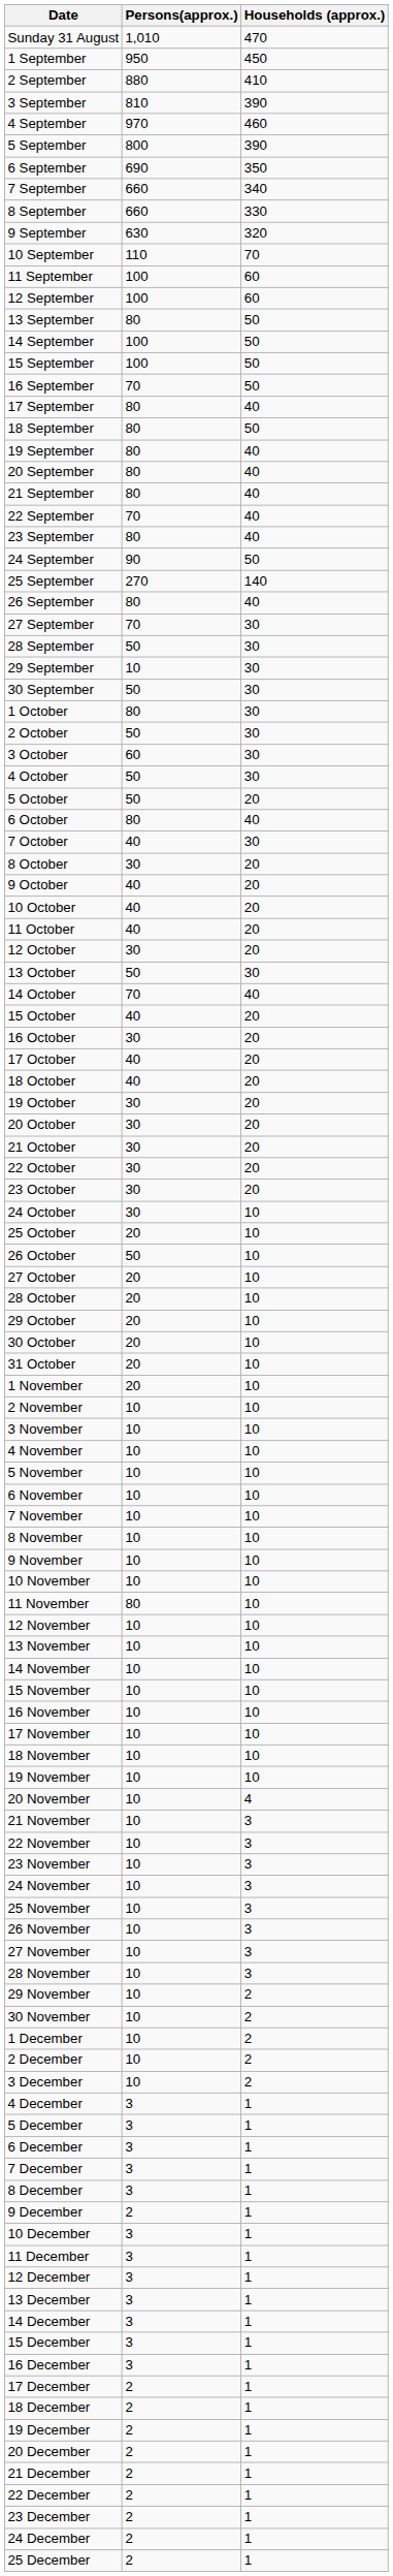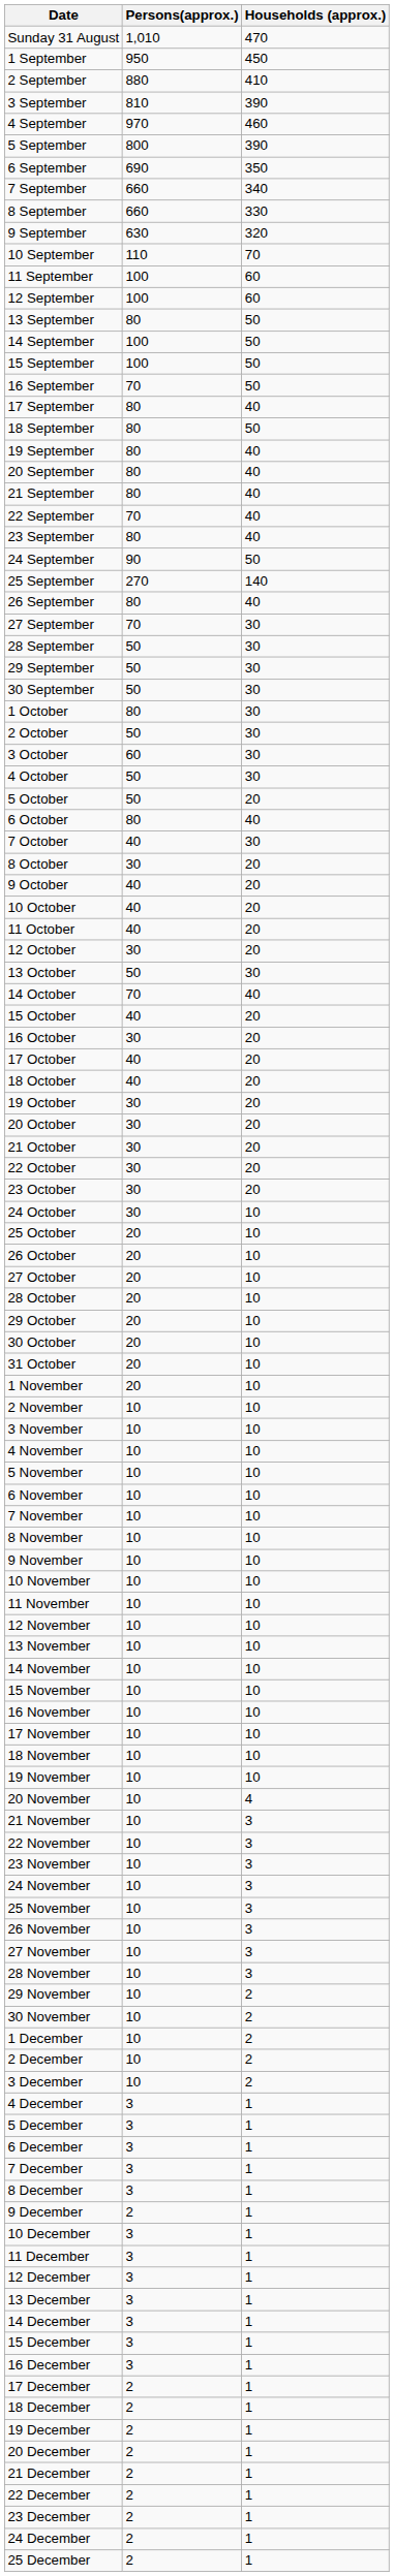 <table class="wikitable sortable">
 <tr>
 <th>Date</th>
 <th>Persons(approx.)</th>
 <th class="unsortable">Households (approx.)</th>
 </tr>
 <tr>
 <td>Sunday 31 August</td>
 <td>1,010</td>
 <td>470</td>
 </tr>
 <tr>
 <td>1 September</td>
 <td>950</td>
 <td>450</td>
 </tr>
 <tr>
 <td>2 September</td>
 <td>880</td>
 <td>410</td>
 </tr>
 <tr>
 <td>3 September</td>
 <td>810</td>
 <td>390</td>
 </tr>
 <tr>
 <td>4 September</td>
 <td>970</td>
 <td>460</td>
 </tr>
 <tr>
 <td>5 September</td>
 <td>800</td>
 <td>390</td>
 </tr>
 <tr>
 <td>6 September</td>
 <td>690</td>
 <td>350</td>
 </tr>
 <tr>
 <td>7 September</td>
 <td>660</td>
 <td>340</td>
 </tr>
 <tr>
 <td>8 September</td>
 <td>660</td>
 <td>330</td>
 </tr>
 <tr>
 <td>9 September</td>
 <td>630</td>
 <td>320</td>
 </tr>
 <tr>
 <td>10 September</td>
 <td>110</td>
 <td>70</td>
 </tr>
 <tr>
 <td>11 September</td>
 <td>100</td>
 <td>60</td>
 </tr>
 <tr>
 <td>12 September</td>
 <td>100</td>
 <td>60</td>
 </tr>
 <tr>
 <td>13 September</td>
 <td>80</td>
 <td>50</td>
 </tr>
 <tr>
 <td>14 September</td>
 <td>100</td>
 <td>50</td>
 </tr>
 <tr>
 <td>15 September</td>
 <td>100</td>
 <td>50</td>
 </tr>
 <tr>
 <td>16 September</td>
 <td>70</td>
 <td>50</td>
 </tr>
 <tr>
 <td>17 September</td>
 <td>80</td>
 <td>40</td>
 </tr>
 <tr>
 <td>18 September</td>
 <td>80</td>
 <td>50</td>
 </tr>
 <tr>
 <td>19 September</td>
 <td>80</td>
 <td>40</td>
 </tr>
 <tr>
 <td>20 September</td>
 <td>80</td>
 <td>40</td>
 </tr>
 <tr>
 <td>21 September</td>
 <td>80</td>
 <td>40</td>
 </tr>
 <tr>
 <td>22 September</td>
 <td>70</td>
 <td>40</td>
 </tr>
 <tr>
 <td>23 September</td>
 <td>80</td>
 <td>40</td>
 </tr>
 <tr>
 <td>24 September</td>
 <td>90</td>
 <td>50</td>
 </tr>
 <tr>
 <td>25 September</td>
 <td>270</td>
 <td>140</td>
 </tr>
 <tr>
 <td>26 September</td>
 <td>80</td>
 <td>40</td>
 </tr>
 <tr>
 <td>27 September</td>
 <td>70</td>
 <td>30</td>
 </tr>
 <tr>
 <td>28 September</td>
 <td>50</td>
 <td>30</td>
 </tr>
 <tr>
 <td>29 September</td>
-<td>10</td>
+<td>50</td>
 <td>30</td>
 </tr>
 <tr>
 <td>30 September</td>
 <td>50</td>
 <td>30</td>
 </tr>
 <tr>
 <td>1 October</td>
 <td>80</td>
 <td>30</td>
 </tr>
 <tr>
 <td>2 October</td>
 <td>50</td>
 <td>30</td>
 </tr>
 <tr>
 <td>3 October</td>
 <td>60</td>
 <td>30</td>
 </tr>
 <tr>
 <td>4 October</td>
 <td>50</td>
 <td>30</td>
 </tr>
 <tr>
 <td>5 October</td>
 <td>50</td>
 <td>20</td>
 </tr>
 <tr>
 <td>6 October</td>
 <td>80</td>
 <td>40</td>
 </tr>
 <tr>
 <td>7 October</td>
 <td>40</td>
 <td>30</td>
 </tr>
 <tr>
 <td>8 October</td>
 <td>30</td>
 <td>20</td>
 </tr>
 <tr>
 <td>9 October</td>
 <td>40</td>
 <td>20</td>
 </tr>
 <tr>
 <td>10 October</td>
 <td>40</td>
 <td>20</td>
 </tr>
 <tr>
 <td>11 October</td>
 <td>40</td>
 <td>20</td>
 </tr>
 <tr>
 <td>12 October</td>
 <td>30</td>
 <td>20</td>
 </tr>
 <tr>
 <td>13 October</td>
 <td>50</td>
 <td>30</td>
 </tr>
 <tr>
 <td>14 October</td>
 <td>70</td>
 <td>40</td>
 </tr>
 <tr>
 <td>15 October</td>
 <td>40</td>
 <td>20</td>
 </tr>
 <tr>
 <td>16 October</td>
 <td>30</td>
 <td>20</td>
 </tr>
 <tr>
 <td>17 October</td>
 <td>40</td>
 <td>20</td>
 </tr>
 <tr>
 <td>18 October</td>
 <td>40</td>
 <td>20</td>
 </tr>
 <tr>
 <td>19 October</td>
 <td>30</td>
 <td>20</td>
 </tr>
 <tr>
 <td>20 October</td>
 <td>30</td>
 <td>20</td>
 </tr>
 <tr>
 <td>21 October</td>
 <td>30</td>
 <td>20</td>
 </tr>
 <tr>
 <td>22 October</td>
 <td>30</td>
 <td>20</td>
 </tr>
 <tr>
 <td>23 October</td>
 <td>30</td>
 <td>20</td>
 </tr>
 <tr>
 <td>24 October</td>
 <td>30</td>
 <td>10</td>
 </tr>
 <tr>
 <td>25 October</td>
 <td>20</td>
 <td>10</td>
 </tr>
 <tr>
 <td>26 October</td>
-<td>50</td>
+<td>20</td>
 <td>10</td>
 </tr>
 <tr>
 <td>27 October</td>
 <td>20</td>
 <td>10</td>
 </tr>
 <tr>
 <td>28 October</td>
 <td>20</td>
 <td>10</td>
 </tr>
 <tr>
 <td>29 October</td>
 <td>20</td>
 <td>10</td>
 </tr>
 <tr>
 <td>30 October</td>
 <td>20</td>
 <td>10</td>
 </tr>
 <tr>
 <td>31 October</td>
 <td>20</td>
 <td>10</td>
 </tr>
 <tr>
 <td>1 November</td>
 <td>20</td>
 <td>10</td>
 </tr>
 <tr>
 <td>2 November</td>
 <td>10</td>
 <td>10</td>
 </tr>
 <tr>
 <td>3 November</td>
 <td>10</td>
 <td>10</td>
 </tr>
 <tr>
 <td>4 November</td>
 <td>10</td>
 <td>10</td>
 </tr>
 <tr>
 <td>5 November</td>
 <td>10</td>
 <td>10</td>
 </tr>
 <tr>
 <td>6 November</td>
 <td>10</td>
 <td>10</td>
 </tr>
 <tr>
 <td>7 November</td>
 <td>10</td>
 <td>10</td>
 </tr>
 <tr>
 <td>8 November</td>
 <td>10</td>
 <td>10</td>
 </tr>
 <tr>
 <td>9 November</td>
 <td>10</td>
 <td>10</td>
 </tr>
 <tr>
 <td>10 November</td>
 <td>10</td>
 <td>10</td>
 </tr>
 <tr>
 <td>11 November</td>
-<td>80</td>
+<td>10</td>
 <td>10</td>
 </tr>
 <tr>
 <td>12 November</td>
 <td>10</td>
 <td>10</td>
 </tr>
 <tr>
 <td>13 November</td>
 <td>10</td>
 <td>10</td>
 </tr>
 <tr>
 <td>14 November</td>
 <td>10</td>
 <td>10</td>
 </tr>
 <tr>
 <td>15 November</td>
 <td>10</td>
 <td>10</td>
 </tr>
 <tr>
 <td>16 November</td>
 <td>10</td>
 <td>10</td>
 </tr>
 <tr>
 <td>17 November</td>
 <td>10</td>
 <td>10</td>
 </tr>
 <tr>
 <td>18 November</td>
 <td>10</td>
 <td>10</td>
 </tr>
 <tr>
 <td>19 November</td>
 <td>10</td>
 <td>10</td>
 </tr>
 <tr>
 <td>20 November</td>
 <td>10</td>
 <td>4</td>
 </tr>
 <tr>
 <td>21 November</td>
 <td>10</td>
 <td>3</td>
 </tr>
 <tr>
 <td>22 November</td>
 <td>10</td>
 <td>3</td>
 </tr>
 <tr>
 <td>23 November</td>
 <td>10</td>
 <td>3</td>
 </tr>
 <tr>
 <td>24 November</td>
 <td>10</td>
 <td>3</td>
 </tr>
 <tr>
 <td>25 November</td>
 <td>10</td>
 <td>3</td>
 </tr>
 <tr>
 <td>26 November</td>
 <td>10</td>
 <td>3</td>
 </tr>
 <tr>
 <td>27 November</td>
 <td>10</td>
 <td>3</td>
 </tr>
 <tr>
 <td>28 November</td>
 <td>10</td>
 <td>3</td>
 </tr>
 <tr>
 <td>29 November</td>
 <td>10</td>
 <td>2</td>
 </tr>
 <tr>
 <td>30 November</td>
 <td>10</td>
 <td>2</td>
 </tr>
 <tr>
 <td>1 December</td>
 <td>10</td>
 <td>2</td>
 </tr>
 <tr>
 <td>2 December</td>
 <td>10</td>
 <td>2</td>
 </tr>
 <tr>
 <td>3 December</td>
 <td>10</td>
 <td>2</td>
 </tr>
 <tr>
 <td>4 December</td>
 <td>3</td>
 <td>1</td>
 </tr>
 <tr>
 <td>5 December</td>
 <td>3</td>
 <td>1</td>
 </tr>
 <tr>
 <td>6 December</td>
 <td>3</td>
 <td>1</td>
 </tr>
 <tr>
 <td>7 December</td>
 <td>3</td>
 <td>1</td>
 </tr>
 <tr>
 <td>8 December</td>
 <td>3</td>
 <td>1</td>
 </tr>
 <tr>
 <td>9 December</td>
 <td>2</td>
 <td>1</td>
 </tr>
 <tr>
 <td>10 December</td>
 <td>3</td>
 <td>1</td>
 </tr>
 <tr>
 <td>11 December</td>
 <td>3</td>
 <td>1</td>
 </tr>
 <tr>
 <td>12 December</td>
 <td>3</td>
 <td>1</td>
 </tr>
 <tr>
 <td>13 December</td>
 <td>3</td>
 <td>1</td>
 </tr>
 <tr>
 <td>14 December</td>
 <td>3</td>
 <td>1</td>
 </tr>
 <tr>
 <td>15 December</td>
 <td>3</td>
 <td>1</td>
 </tr>
 <tr>
 <td>16 December</td>
 <td>3</td>
 <td>1</td>
 </tr>
 <tr>
 <td>17 December</td>
 <td>2</td>
 <td>1</td>
 </tr>
 <tr>
 <td>18 December</td>
 <td>2</td>
 <td>1</td>
 </tr>
 <tr>
 <td>19 December</td>
 <td>2</td>
 <td>1</td>
 </tr>
 <tr>
 <td>20 December</td>
 <td>2</td>
 <td>1</td>
 </tr>
 <tr>
 <td>21 December</td>
 <td>2</td>
 <td>1</td>
 </tr>
 <tr>
 <td>22 December</td>
 <td>2</td>
 <td>1</td>
 </tr>
 <tr>
 <td>23 December</td>
 <td>2</td>
 <td>1</td>
 </tr>
 <tr>
 <td>24 December</td>
 <td>2</td>
 <td>1</td>
 </tr>
 <tr>
 <td>25 December</td>
 <td>2</td>
 <td>1</td>
 </tr>
 </table>
